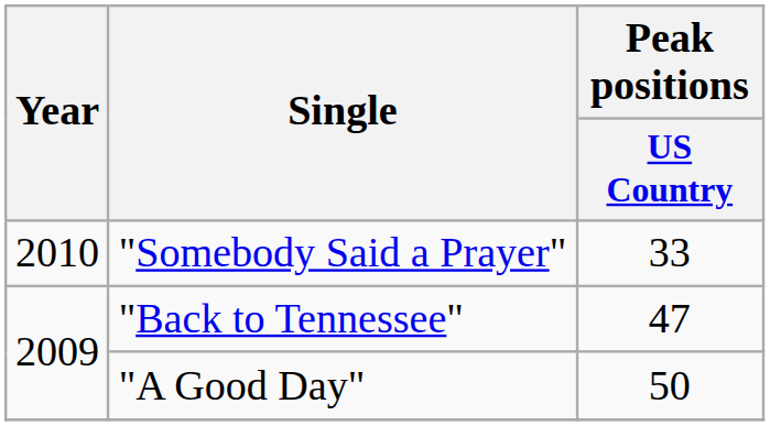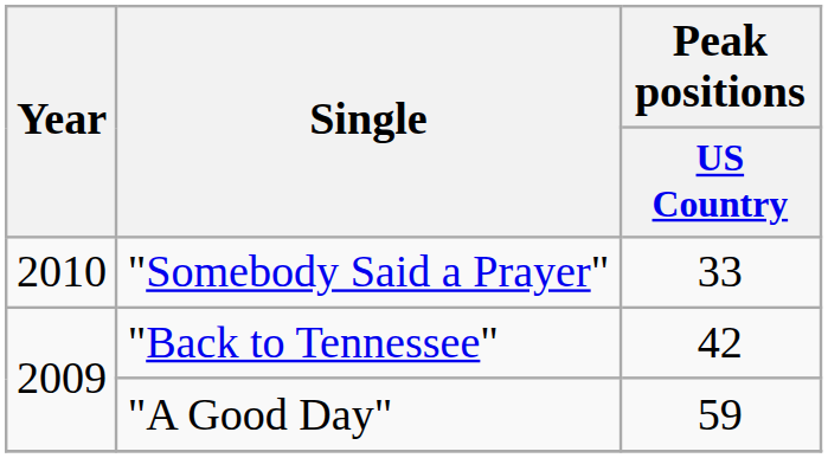 <table class="wikitable" style="text-align:center;">
 <tr>
 <th rowspan="2">Year</th>
 <th rowspan="2">Single</th>
 <th colspan="1">Peak positions</th>
 </tr>
 <tr style="font-size:smaller;">
 <th width="65"><a href='#'>US Country</a></th>
 </tr>
 <tr>
 <td>2010</td>
 <td align="left">"<a href='#'>Somebody Said a Prayer</a>"</td>
 <td>33</td>
 </tr>
 <tr>
 <td rowspan="2">2009</td>
 <td align="left">"<a href='#'>Back to Tennessee</a>"</td>
-<td>47</td>
+<td>42</td>
 </tr>
 <tr>
 <td align="left">"A Good Day"</td>
-<td>50</td>
+<td>59</td>
 </tr>
 <tr>
 </tr>
 </table>
